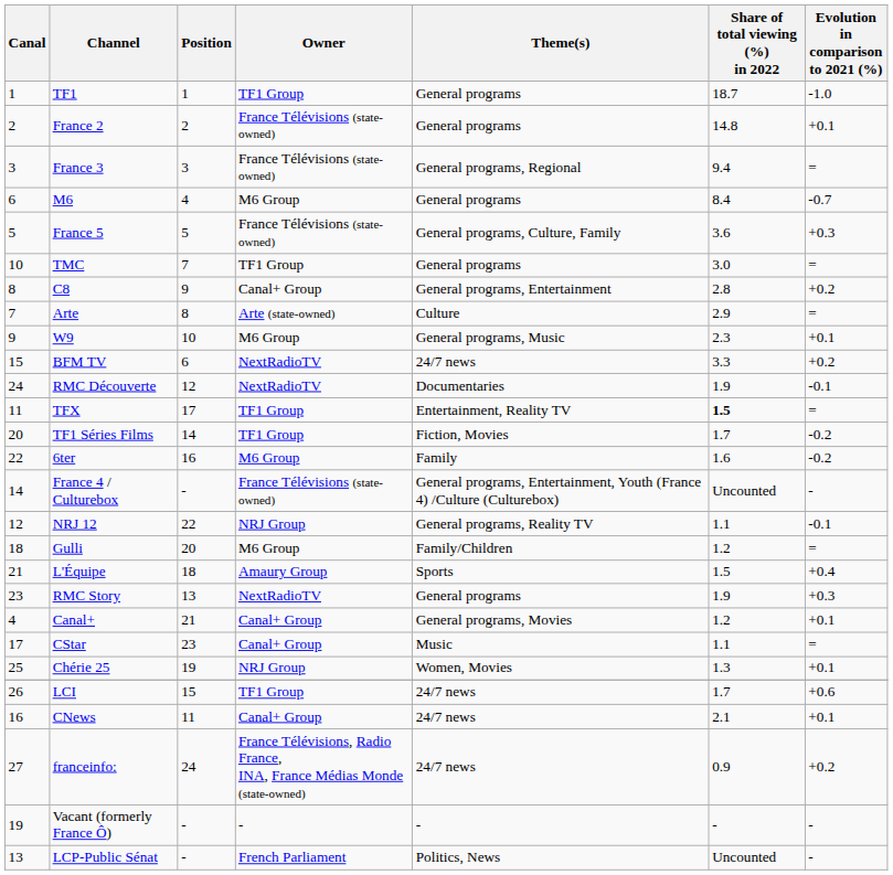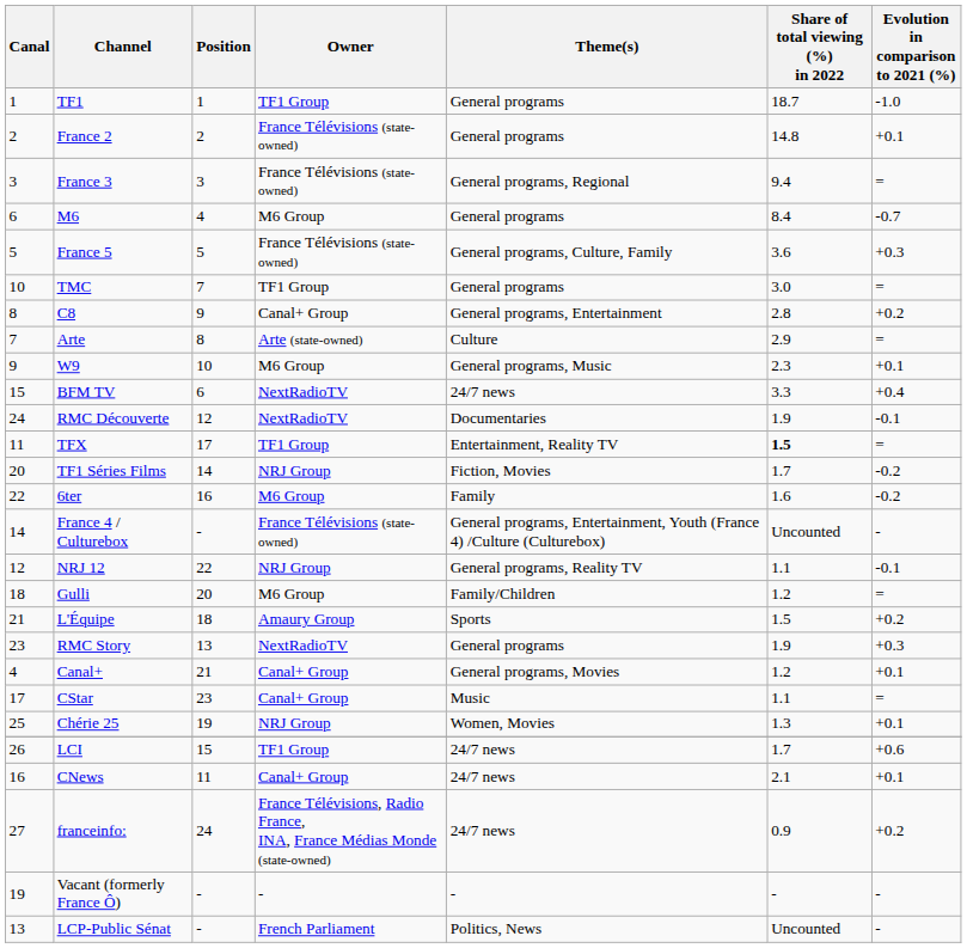 <table class="wikitable sortable" style="font-size: 90%">
 <tr>
 <th>Canal</th>
 <th>Channel</th>
 <th>Position</th>
 <th>Owner</th>
 <th>Theme(s)</th>
 <th>Share of<br>total viewing (%)<br>in 2022</th>
 <th>Evolution in<br>comparison<br>to 2021 (%)</th>
 </tr>
 <tr>
 <td>1</td>
 <td><a href='#'>TF1</a></td>
 <td>1</td>
 <td><a href='#'>TF1 Group</a></td>
 <td>General programs</td>
 <td>18.7</td>
 <td>-1.0</td>
 </tr>
 <tr>
 <td>2</td>
 <td><a href='#'>France 2</a></td>
 <td>2</td>
 <td><a href='#'>France Télévisions</a> <small>(state-owned)</small></td>
 <td>General programs</td>
 <td>14.8</td>
 <td>+0.1</td>
 </tr>
 <tr>
 <td>3</td>
 <td><a href='#'>France 3</a></td>
 <td>3</td>
 <td>France Télévisions <small>(state-owned)</small></td>
 <td>General programs, Regional</td>
 <td>9.4</td>
 <td>=</td>
 </tr>
 <tr>
 <td>6</td>
 <td><a href='#'>M6</a></td>
 <td>4</td>
 <td>M6 Group</td>
 <td>General programs</td>
 <td>8.4</td>
 <td>-0.7</td>
 </tr>
 <tr>
 <td>5</td>
 <td><a href='#'>France 5</a></td>
 <td>5</td>
 <td>France Télévisions <small>(state-owned)</small></td>
 <td>General programs, Culture, Family</td>
 <td>3.6</td>
 <td>+0.3</td>
 </tr>
 <tr>
 <td>10</td>
 <td><a href='#'>TMC</a></td>
 <td>7</td>
 <td>TF1 Group</td>
 <td>General programs</td>
 <td>3.0</td>
 <td>=</td>
 </tr>
 <tr>
 <td>8</td>
 <td><a href='#'>C8</a></td>
 <td>9</td>
 <td>Canal+ Group</td>
 <td>General programs, Entertainment</td>
 <td>2.8</td>
 <td>+0.2</td>
 </tr>
 <tr>
 <td>7</td>
 <td><a href='#'>Arte</a></td>
 <td>8</td>
 <td><a href='#'>Arte</a> <small>(state-owned)</small></td>
 <td>Culture</td>
 <td>2.9</td>
 <td>=</td>
 </tr>
 <tr>
 <td>9</td>
 <td><a href='#'>W9</a></td>
 <td>10</td>
 <td>M6 Group</td>
 <td>General programs, Music</td>
 <td>2.3</td>
 <td>+0.1</td>
 </tr>
 <tr>
 <td>15</td>
 <td><a href='#'>BFM TV</a></td>
 <td>6</td>
 <td><a href='#'>NextRadioTV</a></td>
 <td>24/7 news</td>
 <td>3.3</td>
-<td>+0.2</td>
+<td>+0.4</td>
 </tr>
 <tr>
 <td>24</td>
 <td><a href='#'>RMC Découverte</a></td>
 <td>12</td>
 <td><a href='#'>NextRadioTV</a></td>
 <td>Documentaries</td>
 <td>1.9</td>
 <td>-0.1</td>
 </tr>
 <tr>
 <td>11</td>
 <td><a href='#'>TFX</a></td>
 <td>17</td>
 <td><a href='#'>TF1 Group</a></td>
 <td>Entertainment, Reality TV</td>
 <td><strong>1.5</strong></td>
 <td>=</td>
 </tr>
 <tr>
 <td>20</td>
 <td><a href='#'>TF1 Séries Films</a></td>
 <td>14</td>
-<td><a href='#'>TF1 Group</a></td>
+<td><a href='#'>NRJ Group</a></td>
 <td>Fiction, Movies</td>
 <td>1.7</td>
 <td>-0.2</td>
 </tr>
 <tr>
 <td>22</td>
 <td><a href='#'>6ter</a></td>
 <td>16</td>
 <td><a href='#'>M6 Group</a></td>
 <td>Family</td>
 <td>1.6</td>
 <td>-0.2</td>
 </tr>
 <tr>
 <td>14</td>
 <td><a href='#'>France 4</a> / <a href='#'>Culturebox</a></td>
 <td>-</td>
 <td><a href='#'>France Télévisions</a> <small>(state-owned)</small></td>
 <td>General programs, Entertainment, Youth (France 4) /Culture (Culturebox)</td>
 <td>Uncounted</td>
 <td>-</td>
 </tr>
 <tr>
 <td>12</td>
 <td><a href='#'>NRJ 12</a></td>
 <td>22</td>
 <td><a href='#'>NRJ Group</a></td>
 <td>General programs, Reality TV</td>
 <td>1.1</td>
 <td>-0.1</td>
 </tr>
 <tr>
 <td>18</td>
 <td><a href='#'>Gulli</a></td>
 <td>20</td>
 <td>M6 Group</td>
 <td>Family/Children</td>
 <td>1.2</td>
 <td>=</td>
 </tr>
 <tr>
 <td>21</td>
 <td><a href='#'>L'Équipe</a></td>
 <td>18</td>
 <td><a href='#'>Amaury Group</a></td>
 <td>Sports</td>
 <td>1.5</td>
-<td>+0.4</td>
+<td>+0.2</td>
 </tr>
 <tr>
 <td>23</td>
 <td><a href='#'>RMC Story</a></td>
 <td>13</td>
 <td><a href='#'>NextRadioTV</a></td>
 <td>General programs</td>
 <td>1.9</td>
 <td>+0.3</td>
 </tr>
 <tr>
 <td>4</td>
 <td><a href='#'>Canal+</a></td>
 <td>21</td>
 <td><a href='#'>Canal+ Group</a></td>
 <td>General programs, Movies</td>
 <td>1.2</td>
 <td>+0.1</td>
 </tr>
 <tr>
 <td>17</td>
 <td><a href='#'>CStar</a></td>
 <td>23</td>
 <td><a href='#'>Canal+ Group</a></td>
 <td>Music</td>
 <td>1.1</td>
 <td>=</td>
 </tr>
 <tr>
 <td>25</td>
 <td><a href='#'>Chérie 25</a></td>
 <td>19</td>
 <td><a href='#'>NRJ Group</a></td>
 <td>Women, Movies</td>
 <td>1.3</td>
 <td>+0.1</td>
 </tr>
 <tr>
 </tr>
 <tr>
 <td>26</td>
 <td><a href='#'>LCI</a></td>
 <td>15</td>
 <td><a href='#'>TF1 Group</a></td>
 <td>24/7 news</td>
 <td>1.7</td>
 <td>+0.6</td>
 </tr>
 <tr>
 <td>16</td>
 <td><a href='#'>CNews</a></td>
 <td>11</td>
 <td><a href='#'>Canal+ Group</a></td>
 <td>24/7 news</td>
 <td>2.1</td>
 <td>+0.1</td>
 </tr>
 <tr>
 <td>27</td>
 <td><a href='#'>franceinfo:</a></td>
 <td>24</td>
 <td><a href='#'>France Télévisions</a>, <a href='#'>Radio France</a>,<br><a href='#'>INA</a>, <a href='#'>France Médias Monde</a> <small>(state-owned)</small></td>
 <td>24/7 news</td>
 <td>0.9</td>
 <td>+0.2</td>
 </tr>
 <tr>
 <td>19</td>
 <td>Vacant (formerly <a href='#'>France Ô</a>)</td>
 <td>-</td>
 <td>-</td>
 <td>-</td>
 <td>-</td>
 <td>-</td>
 </tr>
 <tr>
 <td>13</td>
 <td><a href='#'>LCP-Public Sénat</a></td>
 <td>-</td>
 <td><a href='#'>French Parliament</a></td>
 <td>Politics, News</td>
 <td>Uncounted</td>
 <td>-</td>
 </tr>
 </table>
